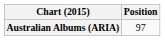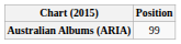 <table class="wikitable sortable plainrowheaders" style="text-align:center">
 <tr>
 <th scope="col">Chart (2015)</th>
 <th scope="col">Position</th>
 </tr>
 <tr>
 <th scope="row">Australian Albums (ARIA)</th>
-<td>97</td>
+<td>99</td>
 </tr>
 </table>
